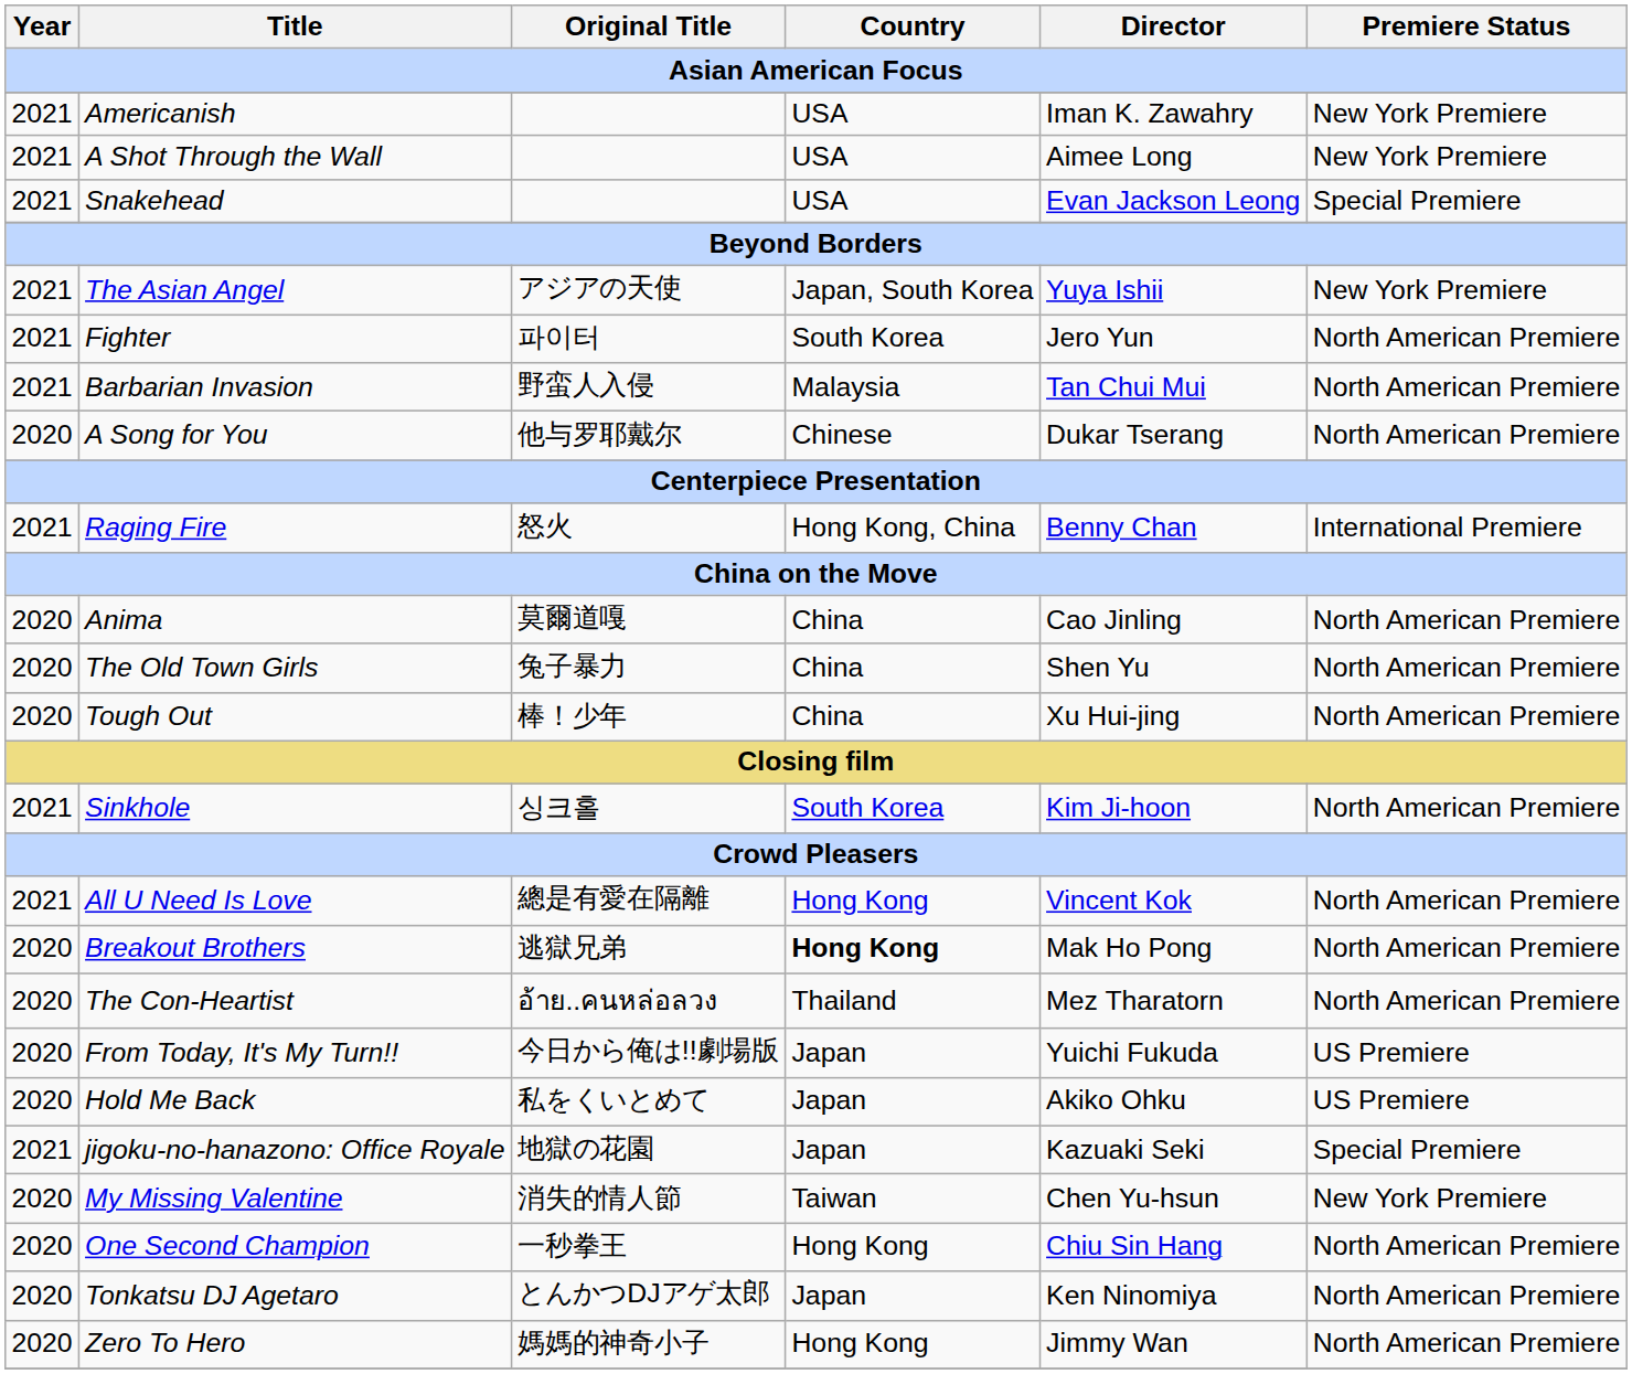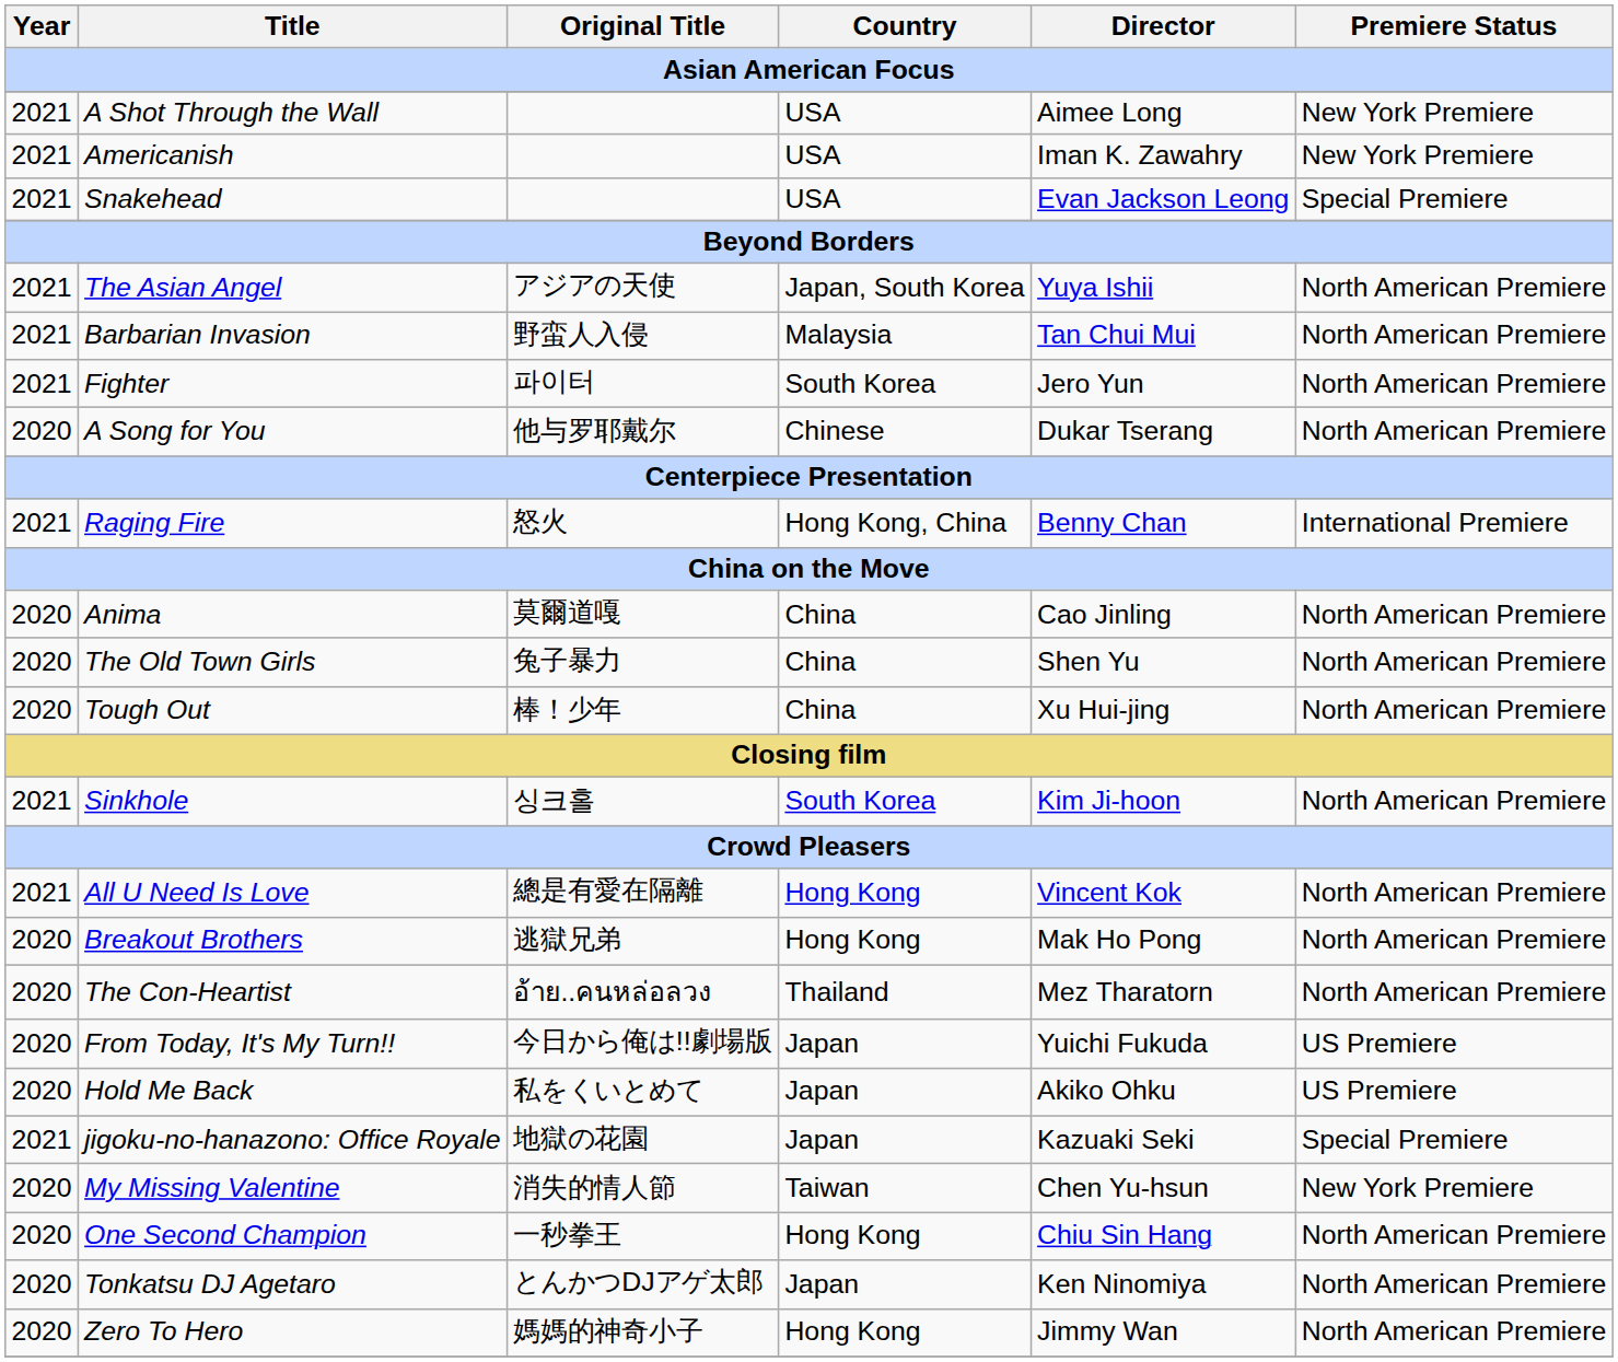 <table class="wikitable">
 <tr>
 <th>Year</th>
 <th>Title</th>
 <th>Original Title</th>
 <th>Country</th>
 <th>Director</th>
 <th>Premiere Status</th>
 </tr>
 <tr>
 <th colspan="6" style="background:#bfd7ff"><strong>Asian American Focus</strong></th>
 </tr>
 <tr>
 </tr>
 <tr>
 <td>2021</td>
+<td><em>A Shot Through the Wall</em></td>
+<td></td>
+<td>USA</td>
+<td>Aimee Long</td>
+<td>New York Premiere</td>
+</tr>
+<tr>
+<td>2021</td>
 <td><em>Americanish</em></td>
 <td></td>
 <td>USA</td>
 <td>Iman K. Zawahry</td>
-<td>New York Premiere</td>
-</tr>
-<tr>
-<td>2021</td>
-<td><em>A Shot Through the Wall</em></td>
-<td></td>
-<td>USA</td>
-<td>Aimee Long</td>
 <td>New York Premiere</td>
 </tr>
 <tr>
 <td>2021</td>
 <td><em>Snakehead</em></td>
 <td></td>
 <td>USA</td>
 <td><a href='#'>Evan Jackson Leong</a></td>
 <td>Special Premiere</td>
 </tr>
 <tr>
 </tr>
 <tr>
 <th colspan="6" style="background:#bfd7ff"><strong>Beyond Borders</strong></th>
 </tr>
 <tr>
 <td>2021</td>
 <td><em><a href='#'>The Asian Angel</a></em></td>
 <td>アジアの天使</td>
 <td>Japan, South Korea</td>
 <td><a href='#'>Yuya Ishii</a></td>
-<td>New York Premiere</td>
-</tr>
-<tr>
-<td>2021</td>
-<td><em>Fighter</em></td>
-<td>파이터</td>
-<td>South Korea</td>
-<td>Jero Yun</td>
 <td>North American Premiere</td>
 </tr>
 <tr>
 <td>2021</td>
 <td><em>Barbarian Invasion</em></td>
 <td>野蛮人入侵</td>
 <td>Malaysia</td>
 <td><a href='#'>Tan Chui Mui</a></td>
+<td>North American Premiere</td>
+</tr>
+<tr>
+<td>2021</td>
+<td><em>Fighter</em></td>
+<td>파이터</td>
+<td>South Korea</td>
+<td>Jero Yun</td>
 <td>North American Premiere</td>
 </tr>
 <tr>
 <td>2020</td>
 <td><em>A Song for You</em></td>
 <td>他与罗耶戴尔</td>
 <td>Chinese</td>
 <td>Dukar Tserang</td>
 <td>North American Premiere</td>
 </tr>
 <tr>
 <th colspan="6" style="background:#bfd7ff"><strong>Centerpiece Presentation</strong></th>
 </tr>
 <tr>
 <td>2021</td>
 <td><em><a href='#'>Raging Fire</a></em></td>
 <td>怒火</td>
 <td>Hong Kong, China</td>
 <td><a href='#'>Benny Chan</a></td>
 <td>International Premiere</td>
 </tr>
 <tr>
 <th colspan="6" style="background:#bfd7ff"><strong>China on the Move</strong></th>
 </tr>
 <tr>
 <td>2020</td>
 <td><em>Anima</em></td>
 <td>莫爾道嘎</td>
 <td>China</td>
 <td>Cao Jinling</td>
 <td>North American Premiere</td>
 </tr>
 <tr>
 <td>2020</td>
 <td><em>The Old Town Girls</em></td>
 <td>兔子暴力</td>
 <td>China</td>
 <td>Shen Yu</td>
 <td>North American Premiere</td>
 </tr>
 <tr>
 <td>2020</td>
 <td><em>Tough Out</em></td>
 <td>棒！少年</td>
 <td>China</td>
 <td>Xu Hui-jing</td>
 <td>North American Premiere</td>
 </tr>
 <tr>
 <th colspan="6" style="background:#eedd82"><strong>Closing film</strong></th>
 </tr>
 <tr>
 <td>2021</td>
 <td><em><a href='#'>Sinkhole</a></em></td>
 <td>싱크홀</td>
 <td><a href='#'>South Korea</a></td>
 <td><a href='#'>Kim Ji-hoon</a></td>
 <td>North American Premiere</td>
 </tr>
 <tr>
 <th colspan="6" style="background:#bfd7ff"><strong>Crowd Pleasers</strong></th>
 </tr>
 <tr>
 <td>2021</td>
 <td><em><a href='#'>All U Need Is Love</a></em></td>
 <td>總是有愛在隔離</td>
 <td><a href='#'>Hong Kong</a></td>
 <td><a href='#'>Vincent Kok</a></td>
 <td>North American Premiere</td>
 </tr>
 <tr>
 <td>2020</td>
 <td><em><a href='#'>Breakout Brothers</a></em></td>
 <td>逃獄兄弟</td>
-<td><strong>Hong Kong</strong></td>
+<td>Hong Kong</td>
 <td>Mak Ho Pong</td>
 <td>North American Premiere</td>
 </tr>
 <tr>
 <td>2020</td>
 <td><em>The Con-Heartist</em></td>
 <td>อ้าย..คนหล่อลวง</td>
 <td>Thailand</td>
 <td>Mez Tharatorn</td>
 <td>North American Premiere</td>
 </tr>
 <tr>
 <td>2020</td>
 <td><em>From Today, It's My Turn!!</em></td>
 <td>今日から俺は!!劇場版</td>
 <td>Japan</td>
 <td>Yuichi Fukuda</td>
 <td>US Premiere</td>
 </tr>
 <tr>
 <td>2020</td>
 <td><em>Hold Me Back</em></td>
 <td>私をくいとめて</td>
 <td>Japan</td>
 <td>Akiko Ohku</td>
 <td>US Premiere</td>
 </tr>
 <tr>
 <td>2021</td>
 <td><em>jigoku-no-hanazono: Office Royale</em></td>
 <td>地獄の花園</td>
 <td>Japan</td>
 <td>Kazuaki Seki</td>
 <td>Special Premiere</td>
 </tr>
 <tr>
 <td>2020</td>
 <td><em><a href='#'>My Missing Valentine</a></em></td>
 <td>消失的情人節</td>
 <td>Taiwan</td>
 <td>Chen Yu-hsun</td>
 <td>New York Premiere</td>
 </tr>
 <tr>
 <td>2020</td>
 <td><em><a href='#'>One Second Champion</a></em></td>
 <td>一秒拳王</td>
 <td>Hong Kong</td>
 <td><a href='#'>Chiu Sin Hang</a></td>
 <td>North American Premiere</td>
 </tr>
 <tr>
 <td>2020</td>
 <td><em>Tonkatsu DJ Agetaro</em></td>
 <td>とんかつDJアゲ太郎</td>
 <td>Japan</td>
 <td>Ken Ninomiya</td>
 <td>North American Premiere</td>
 </tr>
 <tr>
 <td>2020</td>
 <td><em>Zero To Hero</em></td>
 <td>媽媽的神奇小子</td>
 <td>Hong Kong</td>
 <td>Jimmy Wan</td>
 <td>North American Premiere</td>
 </tr>
 <tr>
 </tr>
 </table>
